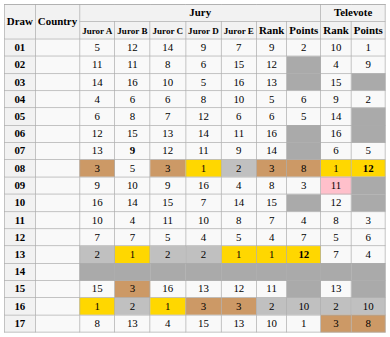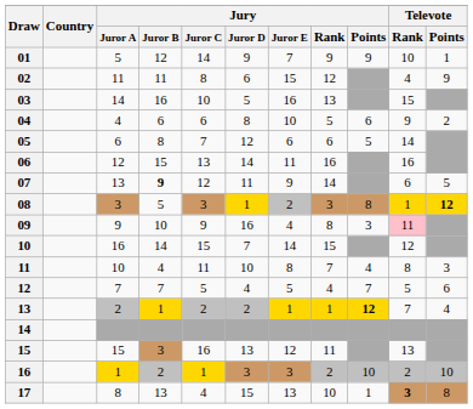 <table class="sortable wikitable collapsible plainrowheaders" style="text-align:center;">
 <tr>
 </tr>
 <tr>
 <th scope="col" rowspan="2">Draw</th>
 <th scope="col" rowspan="2">Country</th>
 <th scope="col" colspan="7">Jury</th>
 <th scope="col" colspan="2">Televote</th>
 </tr>
 <tr>
 <th scope="col"><small>Juror A</small></th>
 <th scope="col"><small>Juror B</small></th>
 <th scope="col"><small>Juror C</small></th>
 <th scope="col"><small>Juror D</small></th>
 <th scope="col"><small>Juror E</small></th>
 <th scope="col">Rank</th>
 <th scope="col">Points</th>
 <th scope="col">Rank</th>
 <th scope="col">Points</th>
 </tr>
 <tr>
 <th scope="row" style="text-align:center;">01</th>
 <td style="text-align:left;"></td>
 <td>5</td>
 <td>12</td>
 <td>14</td>
 <td>9</td>
 <td>7</td>
 <td>9</td>
-<td>2</td>
+<td>9</td>
 <td>10</td>
 <td>1</td>
 </tr>
 <tr>
 <th scope="row" style="text-align:center;">02</th>
 <td style="text-align:left;"></td>
 <td>11</td>
 <td>11</td>
 <td>8</td>
 <td>6</td>
 <td>15</td>
 <td>12</td>
 <td style="background:#AAAAAA;"></td>
 <td>4</td>
 <td>9</td>
 </tr>
 <tr>
 <th scope="row" style="text-align:center;">03</th>
 <td style="text-align:left;"></td>
 <td>14</td>
 <td>16</td>
 <td>10</td>
 <td>5</td>
 <td>16</td>
 <td>13</td>
 <td style="background:#AAAAAA;"></td>
 <td>15</td>
 <td style="background:#AAAAAA;"></td>
 </tr>
 <tr>
 <th scope="row" style="text-align:center;">04</th>
 <td style="text-align:left;"></td>
 <td>4</td>
 <td>6</td>
 <td>6</td>
 <td>8</td>
 <td>10</td>
 <td>5</td>
 <td>6</td>
 <td>9</td>
 <td>2</td>
 </tr>
 <tr>
 <th scope="row" style="text-align:center;">05</th>
 <td style="text-align:left;"></td>
 <td>6</td>
 <td>8</td>
 <td>7</td>
 <td>12</td>
 <td>6</td>
 <td>6</td>
 <td>5</td>
 <td>14</td>
 <td style="background:#AAAAAA;"></td>
 </tr>
 <tr>
 <th scope="row" style="text-align:center;">06</th>
 <td style="text-align:left;"></td>
 <td>12</td>
 <td>15</td>
 <td>13</td>
 <td>14</td>
 <td>11</td>
 <td>16</td>
 <td style="background:#AAAAAA;"></td>
 <td>16</td>
 <td style="background:#AAAAAA;"></td>
 </tr>
 <tr>
 <th scope="row" style="text-align:center;">07</th>
 <td style="text-align:left;"></td>
 <td>13</td>
 <td><strong>9</strong></td>
 <td>12</td>
 <td>11</td>
 <td>9</td>
 <td>14</td>
 <td style="background:#AAAAAA;"></td>
 <td>6</td>
 <td>5</td>
 </tr>
 <tr>
 <th scope="row" style="text-align:center;">08</th>
 <td style="text-align:left;"></td>
 <td style="background:#CC9966;">3</td>
 <td>5</td>
 <td style="background:#CC9966;">3</td>
 <td style="background:gold;">1</td>
 <td style="background:silver;">2</td>
 <td style="background:#CC9966;">3</td>
 <td style="background:#CC9966;">8</td>
 <td style="background:gold;">1</td>
 <td style="background:gold;"><strong>12</strong></td>
 </tr>
 <tr>
 <th scope="row" style="text-align:center;">09</th>
 <td style="text-align:left;"></td>
 <td>9</td>
 <td>10</td>
 <td>9</td>
 <td>16</td>
 <td>4</td>
 <td>8</td>
 <td>3</td>
 <td style="background: pink;">11</td>
 <td style="background:#AAAAAA;"></td>
 </tr>
 <tr>
 <th scope="row" style="text-align:center;">10</th>
 <td style="text-align:left;"></td>
 <td>16</td>
 <td>14</td>
 <td>15</td>
 <td>7</td>
 <td>14</td>
 <td>15</td>
 <td style="background:#AAAAAA;"></td>
 <td>12</td>
 <td style="background:#AAAAAA;"></td>
 </tr>
 <tr>
 <th scope="row" style="text-align:center;">11</th>
 <td style="text-align:left;"></td>
 <td>10</td>
 <td>4</td>
 <td>11</td>
 <td>10</td>
 <td>8</td>
 <td>7</td>
 <td>4</td>
 <td>8</td>
 <td>3</td>
 </tr>
 <tr>
 <th scope="row" style="text-align:center;">12</th>
 <td style="text-align:left;"></td>
 <td>7</td>
 <td>7</td>
 <td>5</td>
 <td>4</td>
 <td>5</td>
 <td>4</td>
 <td>7</td>
 <td>5</td>
 <td>6</td>
 </tr>
 <tr>
 <th scope="row" style="text-align:center;">13</th>
 <td style="text-align:left;"></td>
 <td style="background:silver;">2</td>
 <td style="background:gold;">1</td>
 <td style="background:silver;">2</td>
 <td style="background:silver;">2</td>
 <td style="background:gold;">1</td>
 <td style="background:gold;">1</td>
 <td style="background:gold;"><strong>12</strong></td>
 <td>7</td>
 <td>4</td>
 </tr>
 <tr class="sortbottom">
 <th scope="row" style="text-align:center;">14</th>
 <td style="text-align:left;"></td>
 <td style="background:#AAAAAA;"></td>
 <td style="background:#AAAAAA;"></td>
 <td style="background:#AAAAAA;"></td>
 <td style="background:#AAAAAA;"></td>
 <td style="background:#AAAAAA;"></td>
 <td style="background:#AAAAAA;"></td>
 <td style="background:#AAAAAA;"></td>
 <td style="background:#AAAAAA;"></td>
 <td style="background:#AAAAAA;"></td>
 </tr>
 <tr>
 <th scope="row" style="text-align:center;">15</th>
 <td style="text-align:left;"></td>
 <td>15</td>
 <td style="background:#CC9966;">3</td>
 <td>16</td>
 <td>13</td>
 <td>12</td>
 <td>11</td>
 <td style="background:#AAAAAA;"></td>
 <td>13</td>
 <td style="background:#AAAAAA;"></td>
 </tr>
 <tr>
 <th scope="row" style="text-align:center;">16</th>
 <td style="text-align:left;"></td>
 <td style="background:gold;">1</td>
 <td style="background:silver;">2</td>
 <td style="background:gold;">1</td>
 <td style="background:#CC9966;">3</td>
 <td style="background:#CC9966;">3</td>
 <td style="background:silver;">2</td>
 <td style="background:silver;">10</td>
 <td style="background:silver;">2</td>
 <td style="background:silver;">10</td>
 </tr>
 <tr>
 <th scope="row" style="text-align:center;">17</th>
 <td style="text-align:left;"></td>
 <td>8</td>
 <td>13</td>
 <td>4</td>
 <td>15</td>
 <td>13</td>
 <td>10</td>
 <td>1</td>
-<td style="background:#CC9966;">3</td>
+<td style="background:#CC9966;"><strong>3</strong></td>
 <td style="background:#CC9966;">8</td>
 </tr>
 </table>
